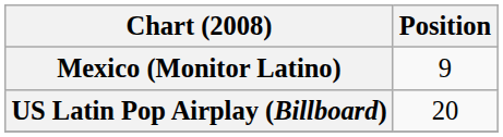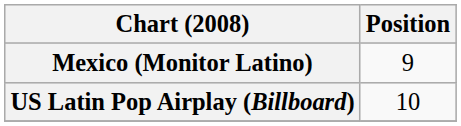 <table class="wikitable plainrowheaders sortable" style="text-align:center">
 <tr>
 <th scope="col">Chart (2008)</th>
 <th scope="col">Position</th>
 </tr>
 <tr>
 <th scope="row">Mexico (Monitor Latino)</th>
 <td>9</td>
 </tr>
 <tr>
 <th scope="row">US Latin Pop Airplay (<em>Billboard</em>)</th>
-<td>20</td>
+<td>10</td>
 </tr>
 <tr>
 </tr>
 </table>
